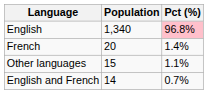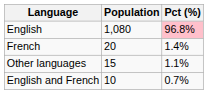 <table class="wikitable">
 <tr>
 <th>Language</th>
 <th>Population</th>
 <th>Pct (%)</th>
 </tr>
 <tr>
 <td>English</td>
-<td>1,340</td>
+<td>1,080</td>
 <td style="background: pink;">96.8%</td>
 </tr>
 <tr>
 <td>French</td>
 <td>20</td>
 <td>1.4%</td>
 </tr>
 <tr>
 <td>Other languages</td>
 <td>15</td>
 <td>1.1%</td>
 </tr>
 <tr>
 <td>English and French</td>
-<td>14</td>
+<td>10</td>
 <td>0.7%</td>
 </tr>
 </table>
